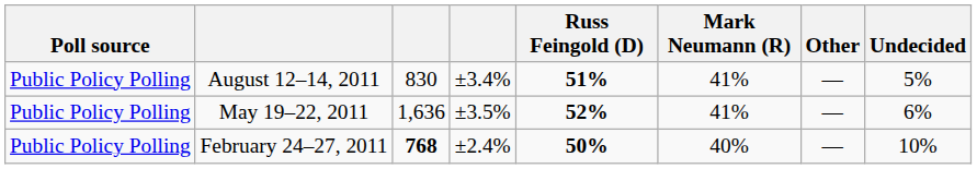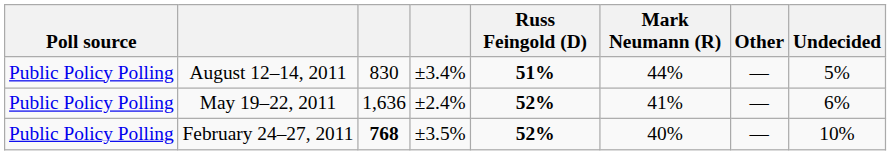 <table class="wikitable" style="text-align:center">
 <tr style="vertical-align:bottom">
 <th>Poll source</th>
 <th></th>
 <th></th>
 <th></th>
 <th style="width:100px;">Russ<br>Feingold (D)</th>
 <th style="width:100px;">Mark<br>Neumann (R)</th>
 <th>Other</th>
 <th>Undecided</th>
 </tr>
 <tr>
 <td style="text-align:left"><a href='#'>Public Policy Polling</a></td>
 <td>August 12–14, 2011</td>
 <td>830</td>
 <td>±3.4%</td>
 <td><strong>51%</strong></td>
-<td>41%</td>
+<td>44%</td>
 <td>—</td>
 <td>5%</td>
 </tr>
 <tr>
 <td style="text-align:left"><a href='#'>Public Policy Polling</a></td>
 <td>May 19–22, 2011</td>
 <td>1,636</td>
-<td>±3.5%</td>
+<td>±2.4%</td>
 <td><strong>52%</strong></td>
 <td>41%</td>
 <td>—</td>
 <td>6%</td>
 </tr>
 <tr>
 <td style="text-align:left"><a href='#'>Public Policy Polling</a></td>
 <td>February 24–27, 2011</td>
 <td><strong>768</strong></td>
-<td>±2.4%</td>
-<td><strong>50%</strong></td>
+<td>±3.5%</td>
+<td><strong>52%</strong></td>
 <td>40%</td>
 <td>—</td>
 <td>10%</td>
 </tr>
 </table>
